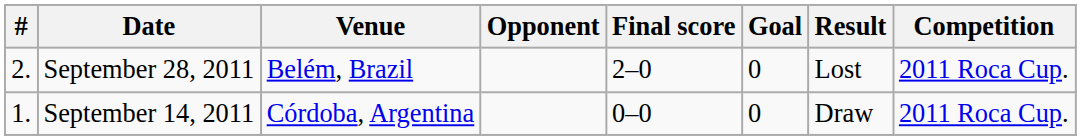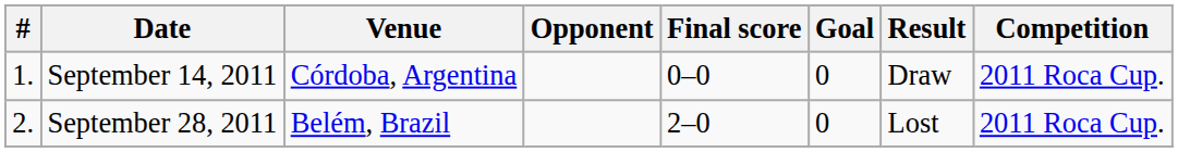 <table class="wikitable collapsible collapsed" style="font-size:85%;">
 <tr>
 <th>#</th>
 <th>Date</th>
 <th>Venue</th>
 <th>Opponent</th>
 <th>Final score</th>
 <th>Goal</th>
 <th>Result</th>
 <th>Competition</th>
 </tr>
 <tr>
+<td>1.</td>
+<td>September 14, 2011</td>
+<td><a href='#'>Córdoba</a>, <a href='#'>Argentina</a></td>
+<td></td>
+<td>0–0</td>
+<td>0</td>
+<td>Draw</td>
+<td><a href='#'>2011 Roca Cup</a>.</td>
+</tr>
+<tr>
 <td>2.</td>
 <td>September 28, 2011</td>
 <td><a href='#'>Belém</a>, <a href='#'>Brazil</a></td>
 <td></td>
 <td>2–0</td>
 <td>0</td>
 <td>Lost</td>
 <td><a href='#'>2011 Roca Cup</a>.</td>
 </tr>
-<tr>
-<td>1.</td>
-<td>September 14, 2011</td>
-<td><a href='#'>Córdoba</a>, <a href='#'>Argentina</a></td>
-<td></td>
-<td>0–0</td>
-<td>0</td>
-<td>Draw</td>
-<td><a href='#'>2011 Roca Cup</a>.</td>
-</tr>
 </table>
